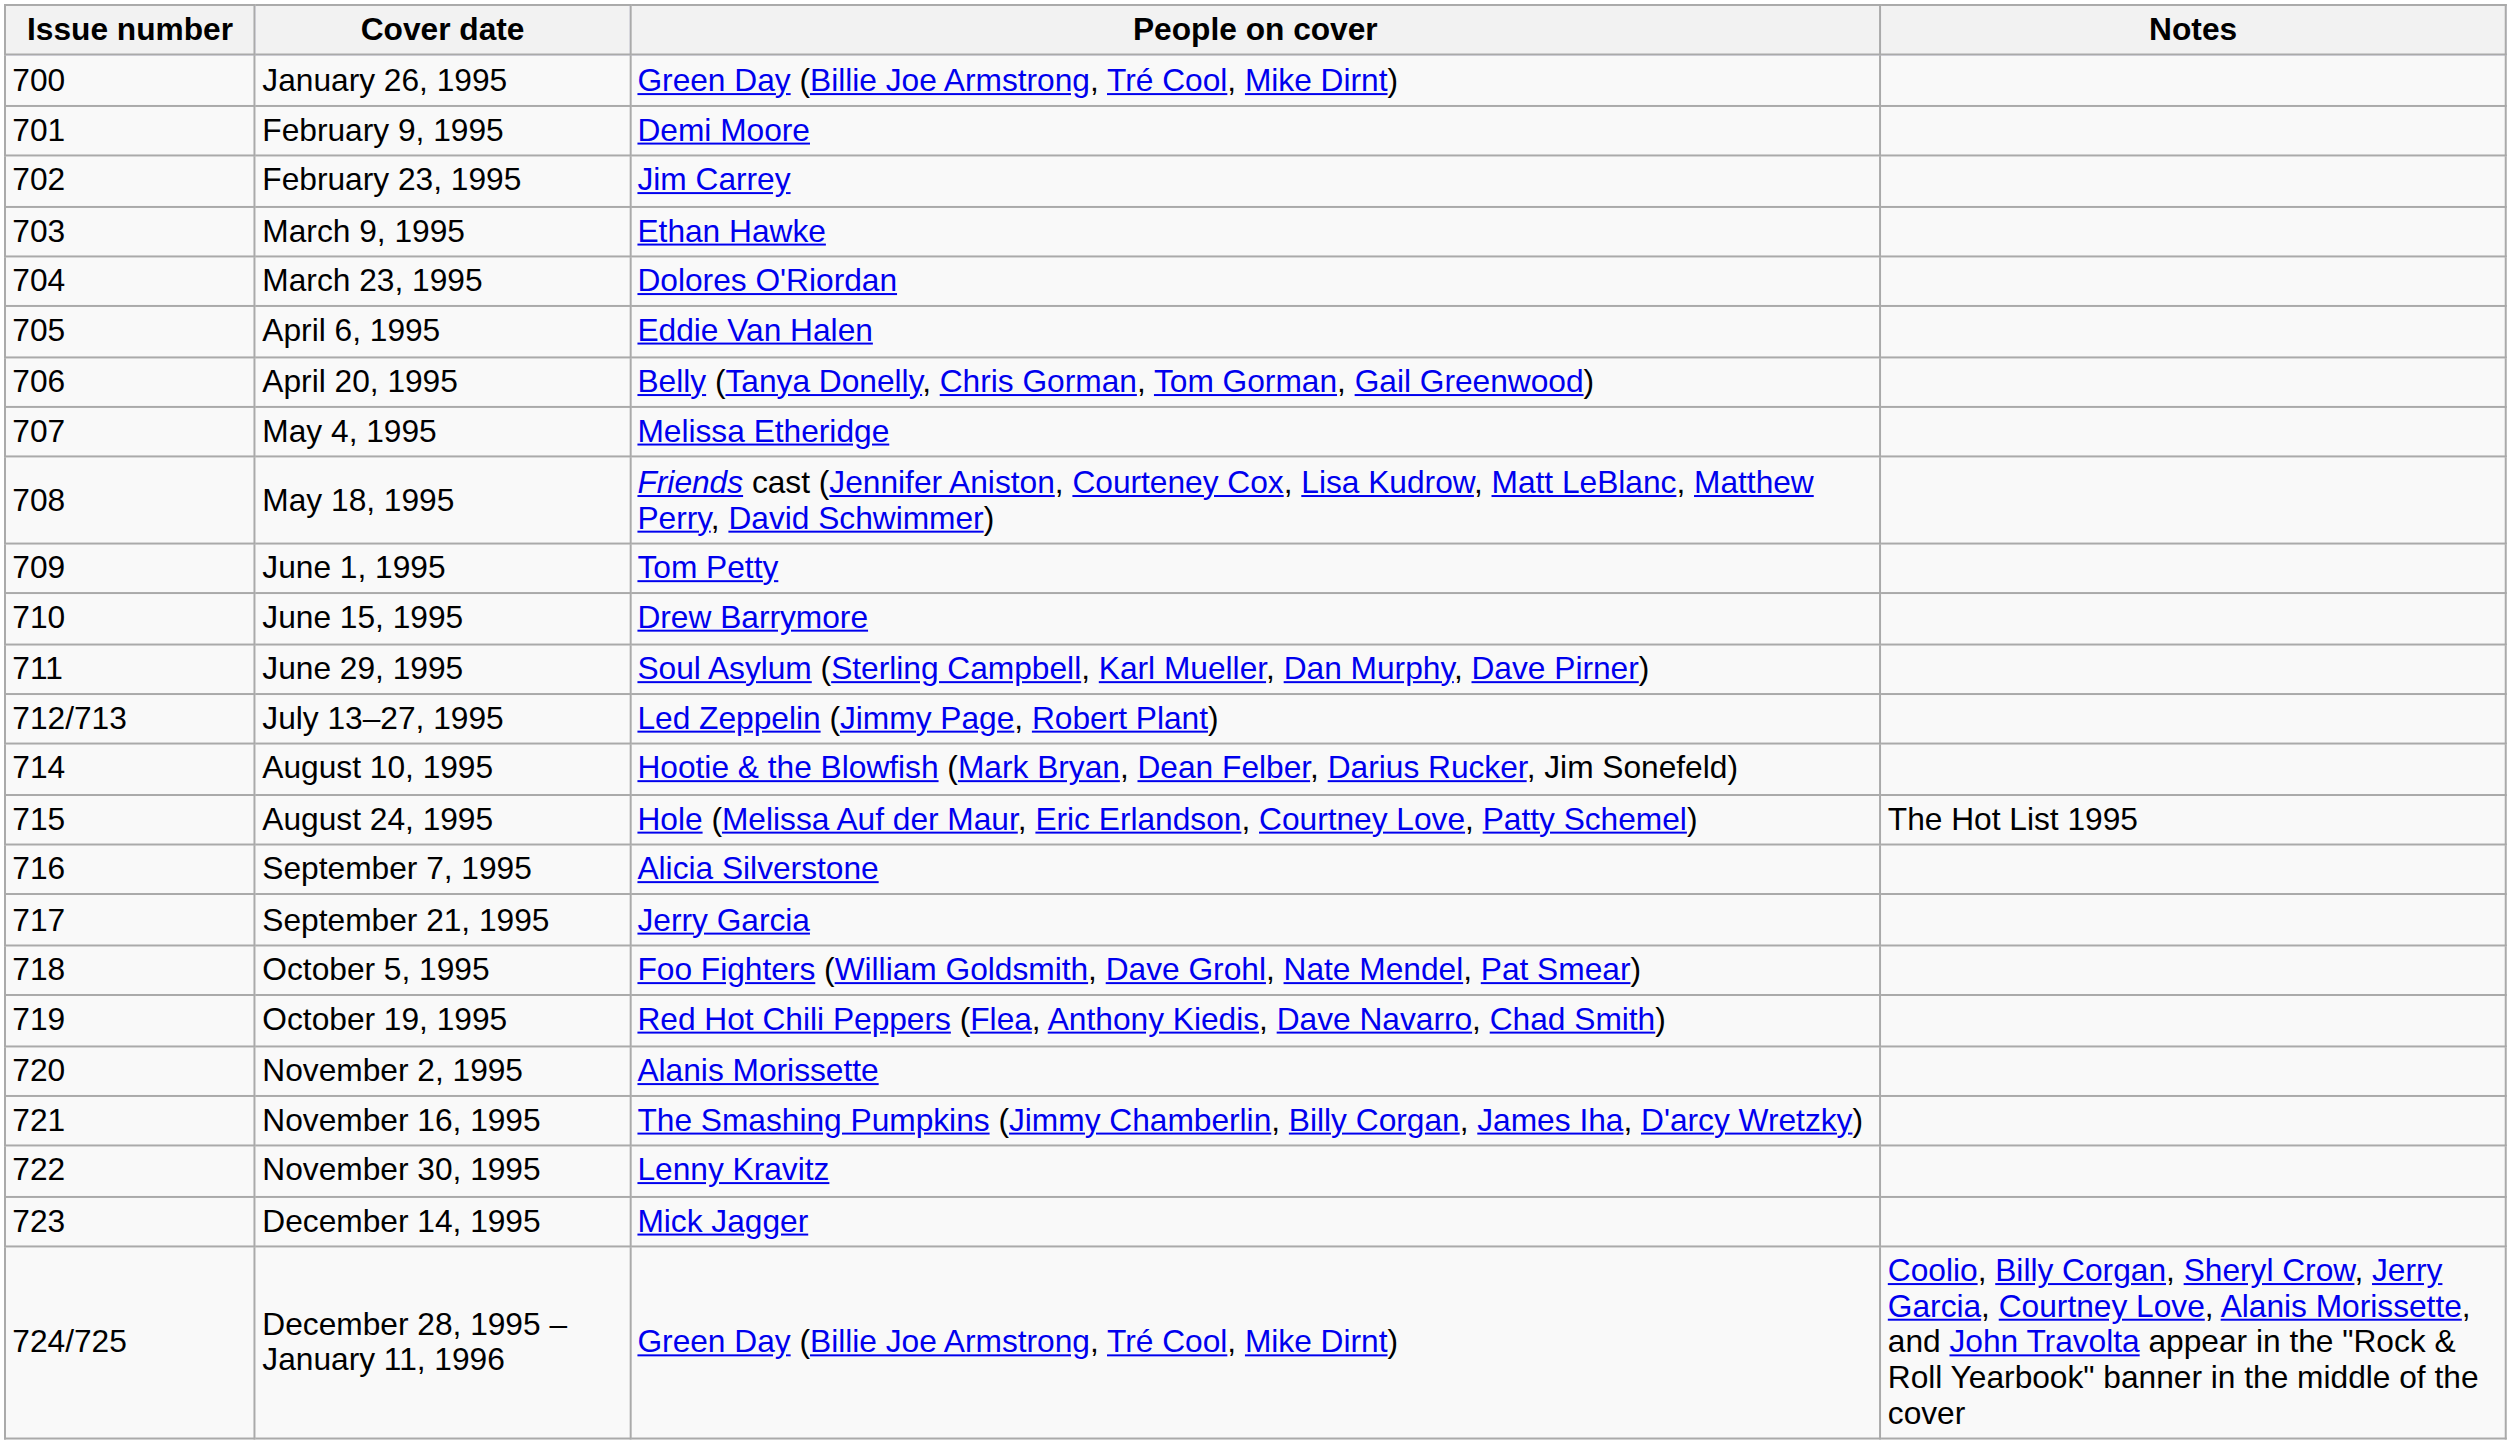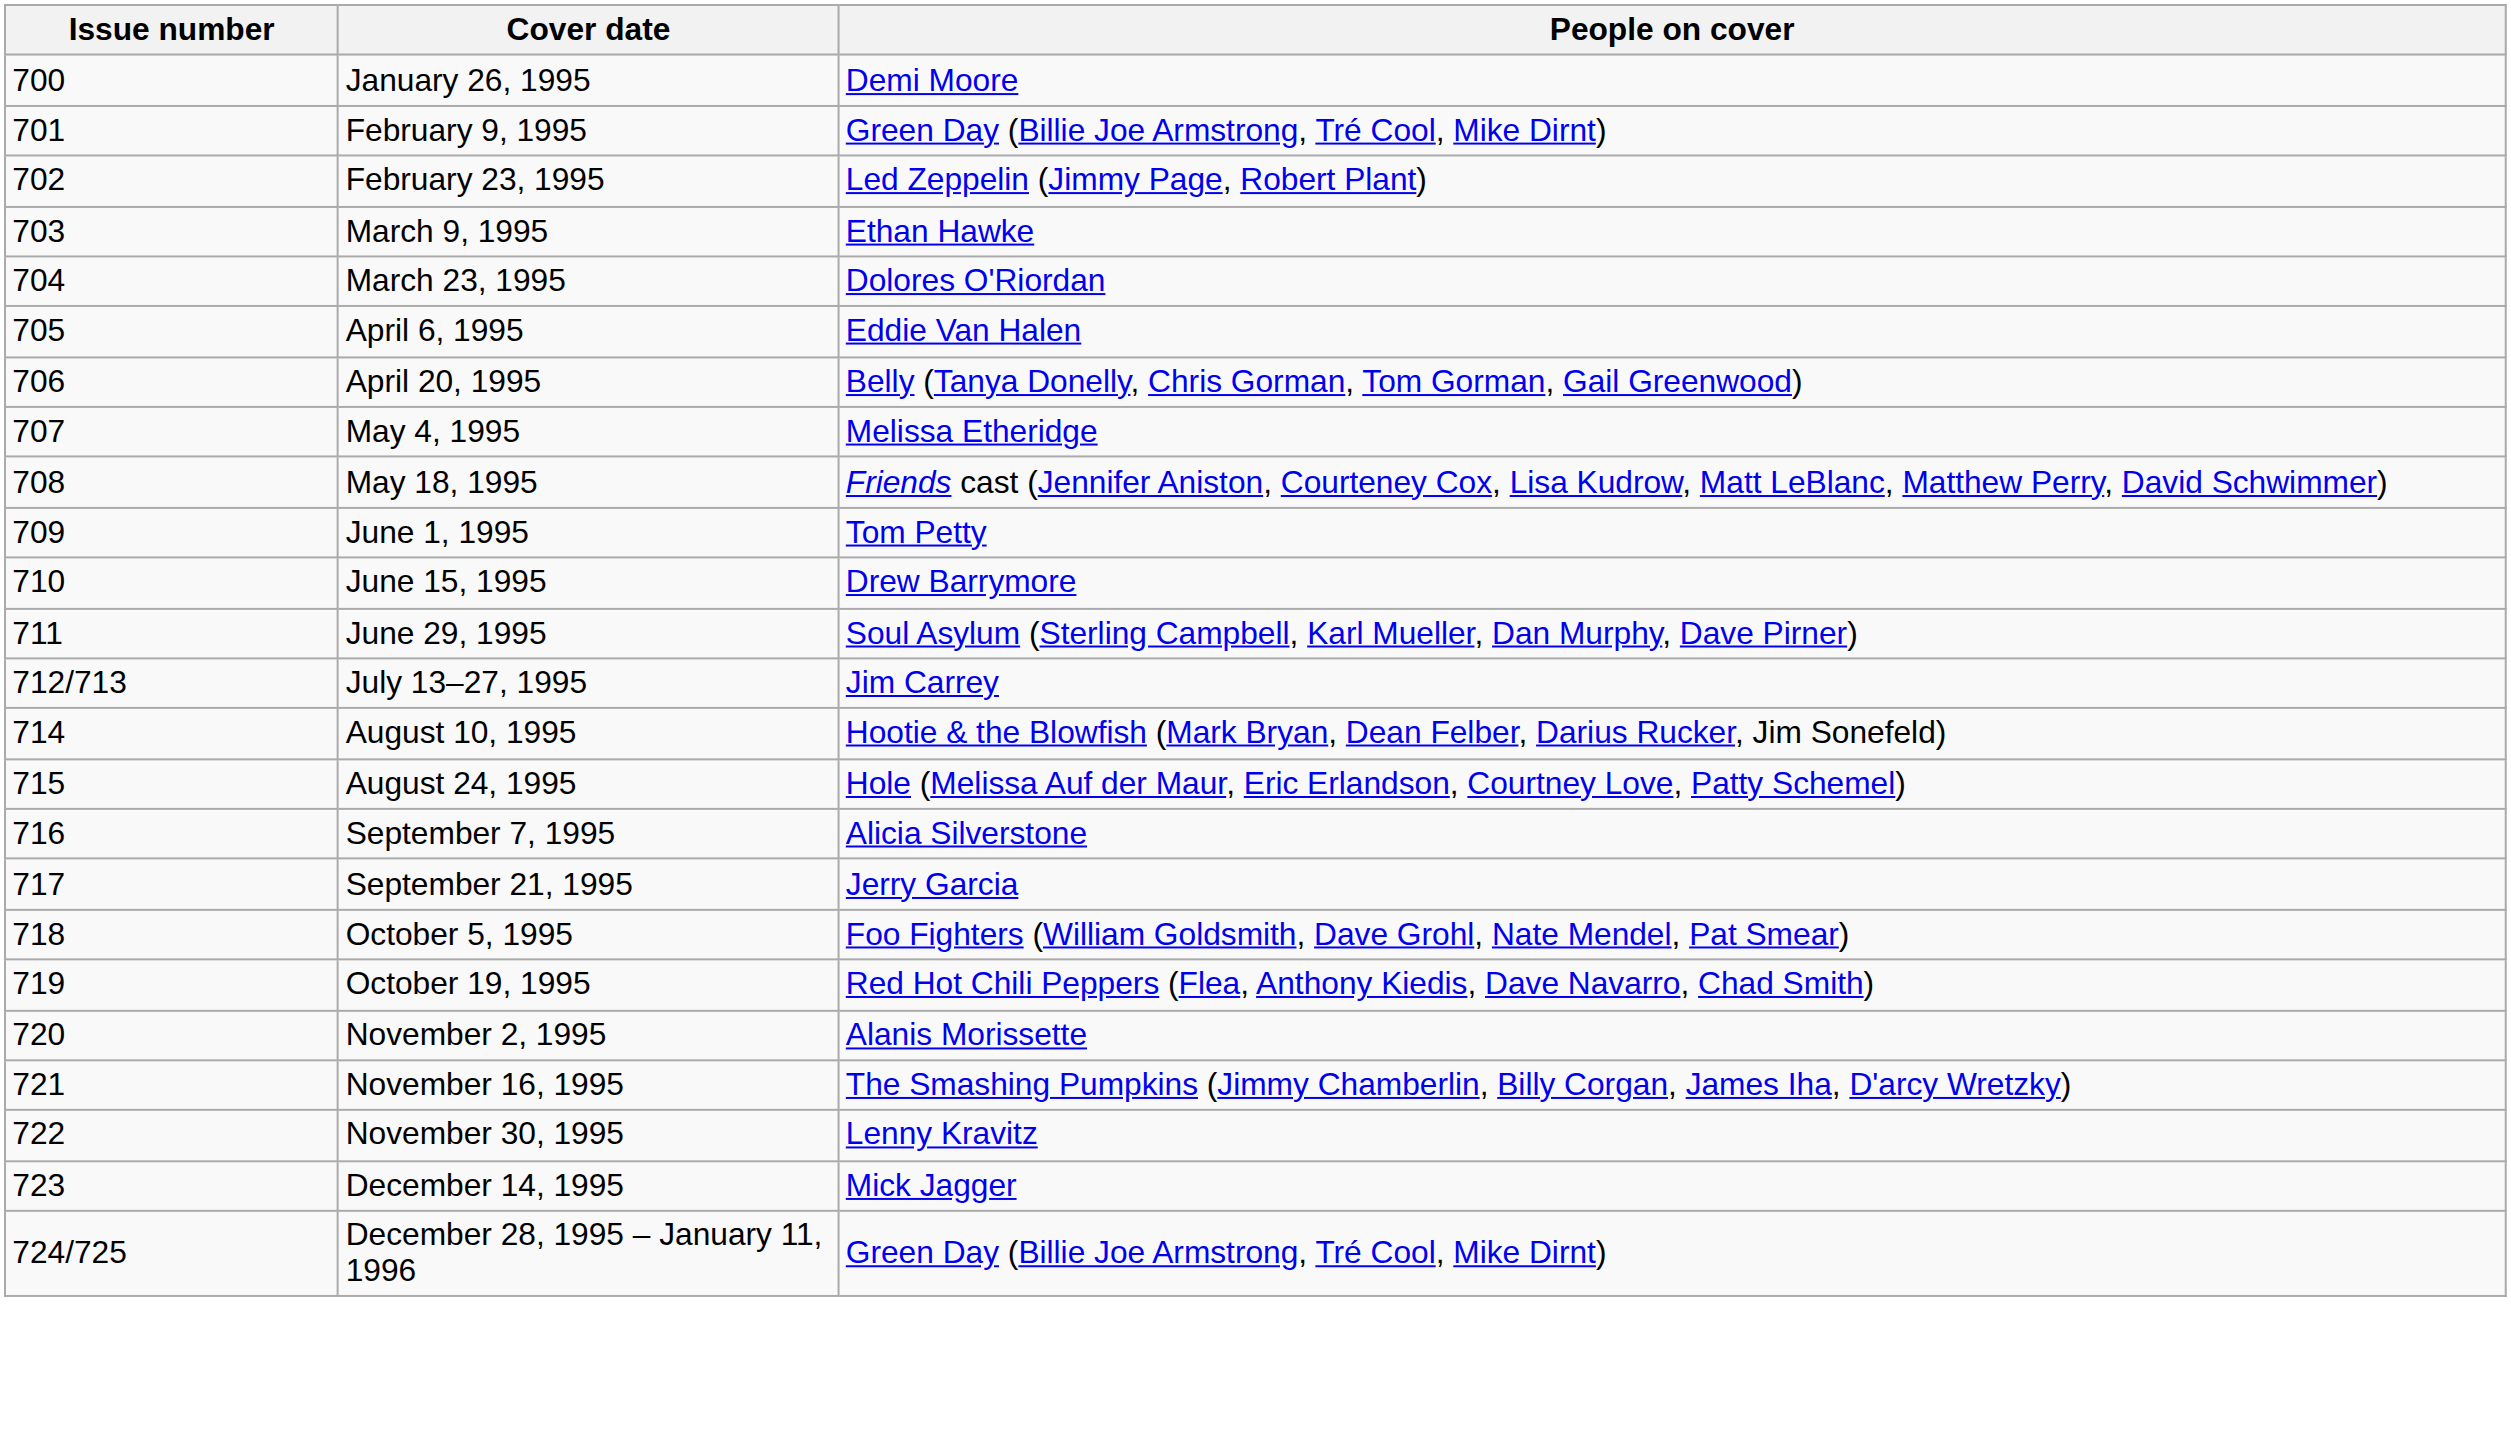 <table class="wikitable sortable" style="margin:auto;width:100%;">
 <tr style="background:#ccf;">
 <th style="width:10%;">Issue number</th>
 <th style="width:15%;">Cover date</th>
 <th style="width:50%;">People on cover</th>
-<th style="width:25%;">Notes</th>
 </tr>
 <tr>
 <td>700</td>
 <td>January 26, 1995</td>
-<td><a href='#'>Green Day</a> (<a href='#'>Billie Joe Armstrong</a>, <a href='#'>Tré Cool</a>, <a href='#'>Mike Dirnt</a>)</td>
-<td></td>
+<td><a href='#'>Demi Moore</a></td>
 </tr>
 <tr>
 <td>701</td>
 <td>February 9, 1995</td>
-<td><a href='#'>Demi Moore</a></td>
-<td></td>
+<td><a href='#'>Green Day</a> (<a href='#'>Billie Joe Armstrong</a>, <a href='#'>Tré Cool</a>, <a href='#'>Mike Dirnt</a>)</td>
 </tr>
 <tr>
 <td>702</td>
 <td>February 23, 1995</td>
-<td><a href='#'>Jim Carrey</a></td>
-<td></td>
+<td><a href='#'>Led Zeppelin</a> (<a href='#'>Jimmy Page</a>, <a href='#'>Robert Plant</a>)</td>
 </tr>
 <tr>
 <td>703</td>
 <td>March 9, 1995</td>
 <td><a href='#'>Ethan Hawke</a></td>
-<td></td>
 </tr>
 <tr>
 <td>704</td>
 <td>March 23, 1995</td>
 <td><a href='#'>Dolores O'Riordan</a></td>
-<td></td>
 </tr>
 <tr>
 <td>705</td>
 <td>April 6, 1995</td>
 <td><a href='#'>Eddie Van Halen</a></td>
-<td></td>
 </tr>
 <tr>
 <td>706</td>
 <td>April 20, 1995</td>
 <td><a href='#'>Belly</a> (<a href='#'>Tanya Donelly</a>, <a href='#'>Chris Gorman</a>, <a href='#'>Tom Gorman</a>, <a href='#'>Gail Greenwood</a>)</td>
-<td></td>
 </tr>
 <tr>
 <td>707</td>
 <td>May 4, 1995</td>
 <td><a href='#'>Melissa Etheridge</a></td>
-<td></td>
 </tr>
 <tr>
 <td>708</td>
 <td>May 18, 1995</td>
 <td><em><a href='#'>Friends</a></em> cast (<a href='#'>Jennifer Aniston</a>, <a href='#'>Courteney Cox</a>, <a href='#'>Lisa Kudrow</a>, <a href='#'>Matt LeBlanc</a>, <a href='#'>Matthew Perry</a>, <a href='#'>David Schwimmer</a>)</td>
-<td></td>
 </tr>
 <tr>
 <td>709</td>
 <td>June 1, 1995</td>
 <td><a href='#'>Tom Petty</a></td>
-<td></td>
 </tr>
 <tr>
 <td>710</td>
 <td>June 15, 1995</td>
 <td><a href='#'>Drew Barrymore</a></td>
-<td></td>
 </tr>
 <tr>
 <td>711</td>
 <td>June 29, 1995</td>
 <td><a href='#'>Soul Asylum</a> (<a href='#'>Sterling Campbell</a>, <a href='#'>Karl Mueller</a>, <a href='#'>Dan Murphy</a>, <a href='#'>Dave Pirner</a>)</td>
-<td></td>
 </tr>
 <tr>
 <td>712/713</td>
 <td>July 13–27, 1995</td>
-<td><a href='#'>Led Zeppelin</a> (<a href='#'>Jimmy Page</a>, <a href='#'>Robert Plant</a>)</td>
-<td></td>
+<td><a href='#'>Jim Carrey</a></td>
 </tr>
 <tr>
 <td>714</td>
 <td>August 10, 1995</td>
 <td><a href='#'>Hootie & the Blowfish</a> (<a href='#'>Mark Bryan</a>, <a href='#'>Dean Felber</a>, <a href='#'>Darius Rucker</a>, Jim Sonefeld)</td>
-<td></td>
 </tr>
 <tr>
 <td>715</td>
 <td>August 24, 1995</td>
 <td><a href='#'>Hole</a> (<a href='#'>Melissa Auf der Maur</a>, <a href='#'>Eric Erlandson</a>, <a href='#'>Courtney Love</a>, <a href='#'>Patty Schemel</a>)</td>
-<td>The Hot List 1995</td>
 </tr>
 <tr>
 <td>716</td>
 <td>September 7, 1995</td>
 <td><a href='#'>Alicia Silverstone</a></td>
-<td></td>
 </tr>
 <tr>
 <td>717</td>
 <td>September 21, 1995</td>
 <td><a href='#'>Jerry Garcia</a></td>
-<td></td>
 </tr>
 <tr>
 <td>718</td>
 <td>October 5, 1995</td>
 <td><a href='#'>Foo Fighters</a> (<a href='#'>William Goldsmith</a>, <a href='#'>Dave Grohl</a>, <a href='#'>Nate Mendel</a>, <a href='#'>Pat Smear</a>)</td>
-<td></td>
 </tr>
 <tr>
 <td>719</td>
 <td>October 19, 1995</td>
 <td><a href='#'>Red Hot Chili Peppers</a> (<a href='#'>Flea</a>, <a href='#'>Anthony Kiedis</a>, <a href='#'>Dave Navarro</a>, <a href='#'>Chad Smith</a>)</td>
-<td></td>
 </tr>
 <tr>
 <td>720</td>
 <td>November 2, 1995</td>
 <td><a href='#'>Alanis Morissette</a></td>
-<td></td>
 </tr>
 <tr>
 <td>721</td>
 <td>November 16, 1995</td>
 <td><a href='#'>The Smashing Pumpkins</a> (<a href='#'>Jimmy Chamberlin</a>, <a href='#'>Billy Corgan</a>, <a href='#'>James Iha</a>, <a href='#'>D'arcy Wretzky</a>)</td>
-<td></td>
 </tr>
 <tr>
 <td>722</td>
 <td>November 30, 1995</td>
 <td><a href='#'>Lenny Kravitz</a></td>
-<td></td>
 </tr>
 <tr>
 <td>723</td>
 <td>December 14, 1995</td>
 <td><a href='#'>Mick Jagger</a></td>
-<td></td>
 </tr>
 <tr>
 <td>724/725</td>
 <td>December 28, 1995 – January 11, 1996</td>
 <td><a href='#'>Green Day</a> (<a href='#'>Billie Joe Armstrong</a>, <a href='#'>Tré Cool</a>, <a href='#'>Mike Dirnt</a>)</td>
-<td><a href='#'>Coolio</a>, <a href='#'>Billy Corgan</a>, <a href='#'>Sheryl Crow</a>, <a href='#'>Jerry Garcia</a>, <a href='#'>Courtney Love</a>, <a href='#'>Alanis Morissette</a>, and <a href='#'>John Travolta</a> appear in the "Rock & Roll Yearbook" banner in the middle of the cover</td>
 </tr>
 </table>
